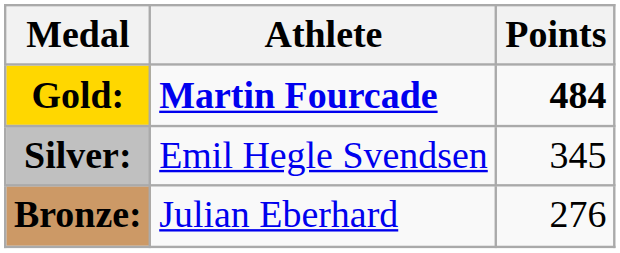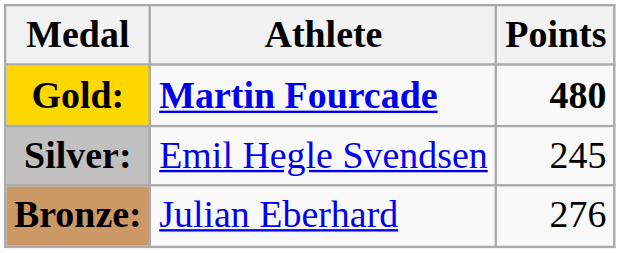 <table class="wikitable">
 <tr>
 <th>Medal</th>
 <th>Athlete</th>
 <th>Points</th>
 </tr>
 <tr>
 <td style="text-align:center;background-color:gold;"><strong>Gold:</strong></td>
 <td> <strong><a href='#'>Martin Fourcade</a></strong></td>
-<td align="right"><strong>484</strong></td>
+<td align="right"><strong>480</strong></td>
 </tr>
 <tr>
 <td style="text-align:center;background-color:silver;"><strong>Silver:</strong></td>
 <td> <a href='#'>Emil Hegle Svendsen</a></td>
-<td align="right">345</td>
+<td align="right">245</td>
 </tr>
 <tr>
 <td style="text-align:center;background-color:#CC9966;"><strong>Bronze:</strong></td>
 <td> <a href='#'>Julian Eberhard</a></td>
 <td align="right">276</td>
 </tr>
 </table>
